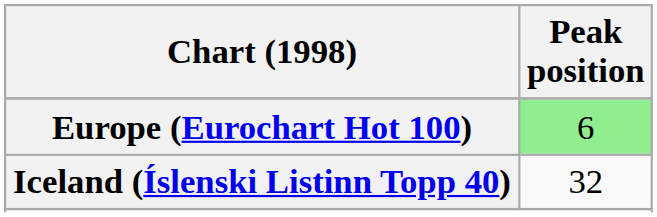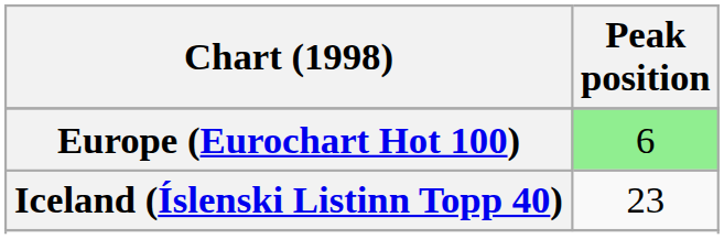 <table class="wikitable sortable plainrowheaders" style="text-align:center">
 <tr>
 <th scope="col">Chart (1998)</th>
 <th scope="col">Peak<br>position</th>
 </tr>
 <tr>
 </tr>
 <tr>
 <th scope="row">Europe (<a href='#'>Eurochart Hot 100</a>)</th>
 <td style="background: lightgreen;">6</td>
 </tr>
 <tr>
 <th scope="row">Iceland (<a href='#'>Íslenski Listinn Topp 40</a>)</th>
-<td>32</td>
+<td>23</td>
 </tr>
 <tr>
 </tr>
 <tr>
 </tr>
 <tr>
 </tr>
 <tr>
 </tr>
 <tr>
 </tr>
 </table>
